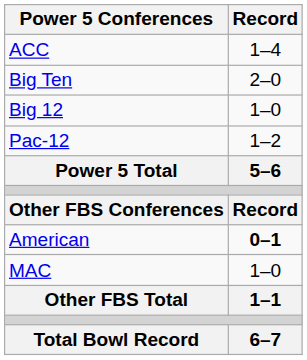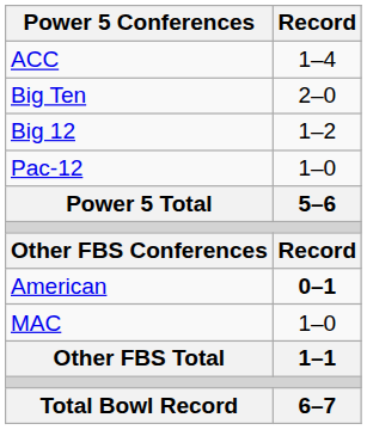 <table class="wikitable">
 <tr>
 <th>Power 5 Conferences</th>
 <th>Record</th>
 </tr>
 <tr>
 <td><a href='#'>ACC</a></td>
 <td align=center>1–4</td>
 </tr>
 <tr>
 <td><a href='#'>Big Ten</a></td>
 <td align=center>2–0</td>
 </tr>
 <tr>
 <td><a href='#'>Big 12</a></td>
-<td align=center>1–0</td>
+<td align=center>1–2</td>
 </tr>
 <tr>
 <td><a href='#'>Pac-12</a></td>
-<td align=center>1–2</td>
+<td align=center>1–0</td>
 </tr>
 <tr>
 <th>Power 5 Total</th>
 <th>5–6</th>
 </tr>
 <tr>
 <th colSpan="2" style="background-color:lightgrey;"></th>
 </tr>
 <tr>
 <th>Other FBS Conferences</th>
 <th>Record</th>
 </tr>
 <tr>
 <td><a href='#'>American</a></td>
 <td align=center><strong>0–1</strong></td>
 </tr>
 <tr>
 <td><a href='#'>MAC</a></td>
 <td align=center>1–0</td>
 </tr>
 <tr>
 <th>Other FBS Total</th>
 <th>1–1</th>
 </tr>
 <tr>
 <th colSpan="2" style="background-color:lightgrey;"></th>
 </tr>
 <tr>
 <th>Total Bowl Record</th>
 <th>6–7</th>
 </tr>
 </table>
